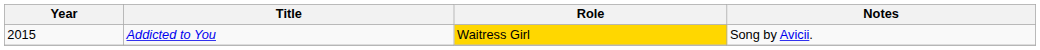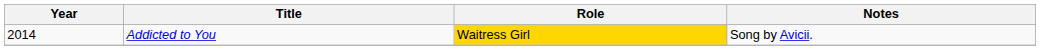 <table class="wikitable" width="65%" cellpadding="5">
 <tr>
 <th>Year</th>
 <th>Title</th>
 <th>Role</th>
 <th>Notes</th>
 </tr>
 <tr>
-<td>2015</td>
+<td>2014</td>
 <td><em><a href='#'>Addicted to You</a></em></td>
 <td style="background: gold;">Waitress Girl</td>
 <td>Song by <a href='#'>Avicii</a>.</td>
 </tr>
 <tr>
 </tr>
 </table>
